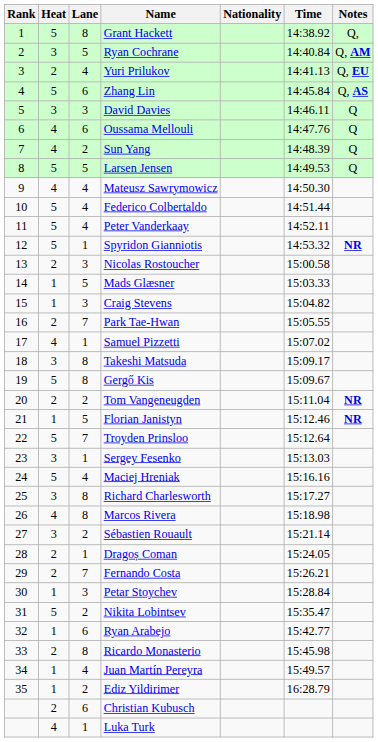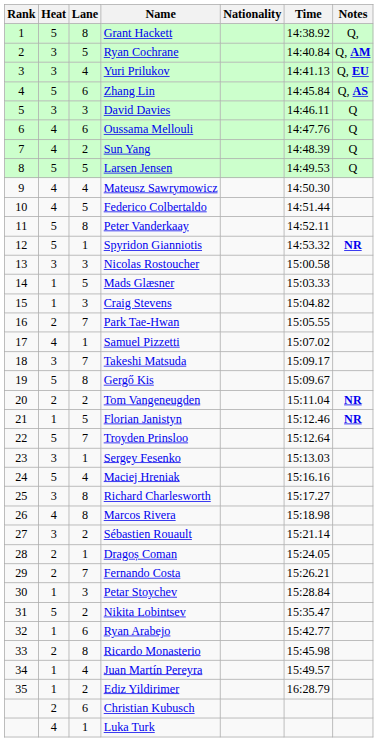 <table class='wikitable sortable' style='text-align:center'>
 <tr>
 <th>Rank</th>
 <th>Heat</th>
 <th>Lane</th>
 <th>Name</th>
 <th>Nationality</th>
 <th>Time</th>
 <th>Notes</th>
 </tr>
 <tr bgcolor=ccffcc>
 <td>1</td>
 <td>5</td>
 <td>8</td>
 <td align=left><a href='#'>Grant Hackett</a></td>
 <td align=left></td>
 <td>14:38.92</td>
 <td>Q, </td>
 </tr>
 <tr bgcolor=ccffcc>
 <td>2</td>
 <td>3</td>
 <td>5</td>
 <td align=left><a href='#'>Ryan Cochrane</a></td>
 <td align=left></td>
 <td>14:40.84</td>
 <td>Q, <strong><a href='#'>AM</a></strong></td>
 </tr>
 <tr bgcolor=ccffcc>
 <td>3</td>
-<td>2</td>
+<td>3</td>
 <td>4</td>
 <td align=left><a href='#'>Yuri Prilukov</a></td>
 <td align=left></td>
 <td>14:41.13</td>
 <td>Q, <strong><a href='#'>EU</a></strong></td>
 </tr>
 <tr bgcolor=ccffcc>
 <td>4</td>
 <td>5</td>
 <td>6</td>
 <td align=left><a href='#'>Zhang Lin</a></td>
 <td align=left></td>
 <td>14:45.84</td>
 <td>Q, <strong><a href='#'>AS</a></strong></td>
 </tr>
 <tr bgcolor=ccffcc>
 <td>5</td>
 <td>3</td>
 <td>3</td>
 <td align=left><a href='#'>David Davies</a></td>
 <td align=left></td>
 <td>14:46.11</td>
 <td>Q</td>
 </tr>
 <tr bgcolor=ccffcc>
 <td>6</td>
 <td>4</td>
 <td>6</td>
 <td align=left><a href='#'>Oussama Mellouli</a></td>
 <td align=left></td>
 <td>14:47.76</td>
 <td>Q</td>
 </tr>
 <tr bgcolor=ccffcc>
 <td>7</td>
 <td>4</td>
 <td>2</td>
 <td align=left><a href='#'>Sun Yang</a></td>
 <td align=left></td>
 <td>14:48.39</td>
 <td>Q</td>
 </tr>
 <tr bgcolor=ccffcc>
 <td>8</td>
 <td>5</td>
 <td>5</td>
 <td align=left><a href='#'>Larsen Jensen</a></td>
 <td align=left></td>
 <td>14:49.53</td>
 <td>Q</td>
 </tr>
 <tr>
 <td>9</td>
 <td>4</td>
 <td>4</td>
 <td align=left><a href='#'>Mateusz Sawrymowicz</a></td>
 <td align=left></td>
 <td>14:50.30</td>
 <td></td>
 </tr>
 <tr>
 <td>10</td>
+<td>4</td>
 <td>5</td>
-<td>4</td>
 <td align=left><a href='#'>Federico Colbertaldo</a></td>
 <td align=left></td>
 <td>14:51.44</td>
 <td></td>
 </tr>
 <tr>
 <td>11</td>
 <td>5</td>
-<td>4</td>
+<td>8</td>
 <td align=left><a href='#'>Peter Vanderkaay</a></td>
 <td align=left></td>
 <td>14:52.11</td>
 <td></td>
 </tr>
 <tr>
 <td>12</td>
 <td>5</td>
 <td>1</td>
 <td align=left><a href='#'>Spyridon Gianniotis</a></td>
 <td align=left></td>
 <td>14:53.32</td>
 <td><strong><a href='#'>NR</a></strong></td>
 </tr>
 <tr>
 <td>13</td>
-<td>2</td>
+<td>3</td>
 <td>3</td>
 <td align=left><a href='#'>Nicolas Rostoucher</a></td>
 <td align=left></td>
 <td>15:00.58</td>
 <td></td>
 </tr>
 <tr>
 <td>14</td>
 <td>1</td>
 <td>5</td>
 <td align=left><a href='#'>Mads Glæsner</a></td>
 <td align=left></td>
 <td>15:03.33</td>
 <td></td>
 </tr>
 <tr>
 <td>15</td>
 <td>1</td>
 <td>3</td>
 <td align=left><a href='#'>Craig Stevens</a></td>
 <td align=left></td>
 <td>15:04.82</td>
 <td></td>
 </tr>
 <tr>
 <td>16</td>
 <td>2</td>
 <td>7</td>
 <td align=left><a href='#'>Park Tae-Hwan</a></td>
 <td align=left></td>
 <td>15:05.55</td>
 <td></td>
 </tr>
 <tr>
 <td>17</td>
 <td>4</td>
 <td>1</td>
 <td align=left><a href='#'>Samuel Pizzetti</a></td>
 <td align=left></td>
 <td>15:07.02</td>
 <td></td>
 </tr>
 <tr>
 <td>18</td>
 <td>3</td>
-<td>8</td>
+<td>7</td>
 <td align=left><a href='#'>Takeshi Matsuda</a></td>
 <td align=left></td>
 <td>15:09.17</td>
 <td></td>
 </tr>
 <tr>
 <td>19</td>
 <td>5</td>
 <td>8</td>
 <td align=left><a href='#'>Gergő Kis</a></td>
 <td align=left></td>
 <td>15:09.67</td>
 <td></td>
 </tr>
 <tr>
 <td>20</td>
 <td>2</td>
 <td>2</td>
 <td align=left><a href='#'>Tom Vangeneugden</a></td>
 <td align=left></td>
 <td>15:11.04</td>
 <td><strong><a href='#'>NR</a></strong></td>
 </tr>
 <tr>
 <td>21</td>
 <td>1</td>
 <td>5</td>
 <td align=left><a href='#'>Florian Janistyn</a></td>
 <td align=left></td>
 <td>15:12.46</td>
 <td><strong><a href='#'>NR</a></strong></td>
 </tr>
 <tr>
 <td>22</td>
 <td>5</td>
 <td>7</td>
 <td align=left><a href='#'>Troyden Prinsloo</a></td>
 <td align=left></td>
 <td>15:12.64</td>
 <td></td>
 </tr>
 <tr>
 <td>23</td>
 <td>3</td>
 <td>1</td>
 <td align=left><a href='#'>Sergey Fesenko</a></td>
 <td align=left></td>
 <td>15:13.03</td>
 <td></td>
 </tr>
 <tr>
 <td>24</td>
 <td>5</td>
 <td>4</td>
 <td align=left><a href='#'>Maciej Hreniak</a></td>
 <td align=left></td>
 <td>15:16.16</td>
 <td></td>
 </tr>
 <tr>
 <td>25</td>
 <td>3</td>
 <td>8</td>
 <td align=left><a href='#'>Richard Charlesworth</a></td>
 <td align=left></td>
 <td>15:17.27</td>
 <td></td>
 </tr>
 <tr>
 <td>26</td>
 <td>4</td>
 <td>8</td>
 <td align=left><a href='#'>Marcos Rivera</a></td>
 <td align=left></td>
 <td>15:18.98</td>
 <td></td>
 </tr>
 <tr>
 <td>27</td>
 <td>3</td>
 <td>2</td>
 <td align=left><a href='#'>Sébastien Rouault</a></td>
 <td align=left></td>
 <td>15:21.14</td>
 <td></td>
 </tr>
 <tr>
 <td>28</td>
 <td>2</td>
 <td>1</td>
 <td align=left><a href='#'>Dragoș Coman</a></td>
 <td align=left></td>
 <td>15:24.05</td>
 <td></td>
 </tr>
 <tr>
 <td>29</td>
 <td>2</td>
 <td>7</td>
 <td align=left><a href='#'>Fernando Costa</a></td>
 <td align=left></td>
 <td>15:26.21</td>
 <td></td>
 </tr>
 <tr>
 <td>30</td>
 <td>1</td>
 <td>3</td>
 <td align=left><a href='#'>Petar Stoychev</a></td>
 <td align=left></td>
 <td>15:28.84</td>
 <td></td>
 </tr>
 <tr>
 <td>31</td>
 <td>5</td>
 <td>2</td>
 <td align=left><a href='#'>Nikita Lobintsev</a></td>
 <td align=left></td>
 <td>15:35.47</td>
 <td></td>
 </tr>
 <tr>
 <td>32</td>
 <td>1</td>
 <td>6</td>
 <td align=left><a href='#'>Ryan Arabejo</a></td>
 <td align=left></td>
 <td>15:42.77</td>
 <td></td>
 </tr>
 <tr>
 <td>33</td>
 <td>2</td>
 <td>8</td>
 <td align=left><a href='#'>Ricardo Monasterio</a></td>
 <td align=left></td>
 <td>15:45.98</td>
 <td></td>
 </tr>
 <tr>
 <td>34</td>
 <td>1</td>
 <td>4</td>
 <td align=left><a href='#'>Juan Martín Pereyra</a></td>
 <td align=left></td>
 <td>15:49.57</td>
 <td></td>
 </tr>
 <tr>
 <td>35</td>
 <td>1</td>
 <td>2</td>
 <td align=left><a href='#'>Ediz Yildirimer</a></td>
 <td align=left></td>
 <td>16:28.79</td>
 <td></td>
 </tr>
 <tr>
 <td></td>
 <td>2</td>
 <td>6</td>
 <td align=left><a href='#'>Christian Kubusch</a></td>
 <td align=left></td>
 <td></td>
 <td></td>
 </tr>
 <tr>
 <td></td>
 <td>4</td>
 <td>1</td>
 <td align=left><a href='#'>Luka Turk</a></td>
 <td align=left></td>
 <td></td>
 <td></td>
 </tr>
 </table>
